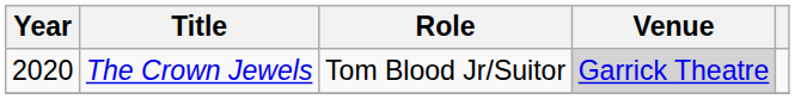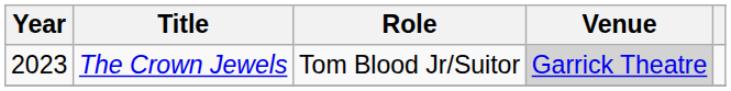 <table class = "wikitable sortable">
 <tr>
 <th scope="col">Year</th>
 <th scope="col">Title</th>
 <th scope="col">Role</th>
 <th scope="col">Venue</th>
 <th scope="col" class="unsortable"></th>
 </tr>
 <tr>
-<td>2020</td>
+<td>2023</td>
 <td><em><a href='#'>The Crown Jewels</a></em></td>
 <td>Tom Blood Jr/Suitor</td>
 <td style="background: lightgrey;"><a href='#'>Garrick Theatre</a></td>
 <td></td>
 </tr>
 <tr>
 </tr>
 </table>
